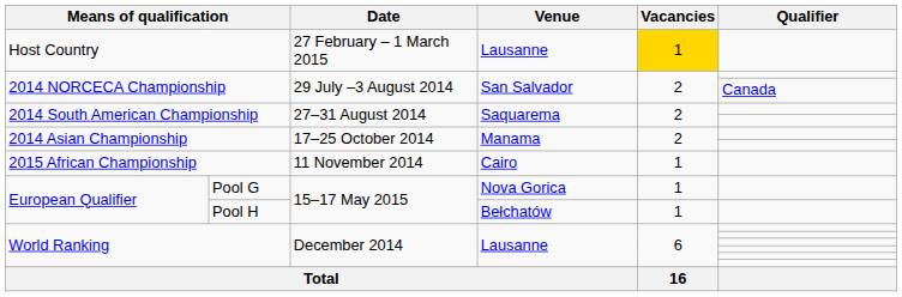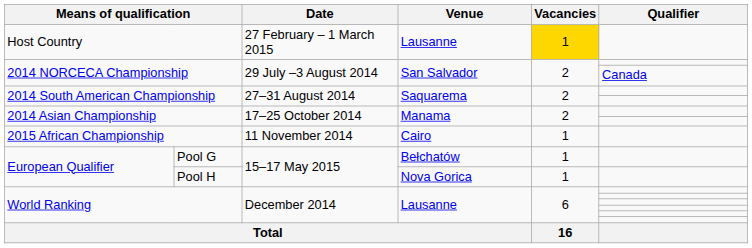 <table class="wikitable" width=930>
 <tr>
 <th width=32% colspan="2">Means of qualification</th>
 <th width=21%>Date</th>
 <th width=18%>Venue</th>
 <th width=6%>Vacancies</th>
 <th width=20%>Qualifier</th>
 </tr>
 <tr>
 <td colspan="2">Host Country</td>
 <td>27 February – 1 March 2015</td>
 <td> <a href='#'>Lausanne</a></td>
 <td align="center" style="background: gold;">1</td>
 <td></td>
 </tr>
 <tr>
 <td colspan="2" rowspan="2"><a href='#'>2014 NORCECA Championship</a></td>
 <td rowspan="2">29 July –3 August 2014</td>
 <td rowspan="2"> <a href='#'>San Salvador</a></td>
 <td rowspan="2" align="center">2</td>
 <td></td>
 </tr>
 <tr>
 <td> <a href='#'>Canada</a></td>
 </tr>
 <tr>
 <td colspan="2" rowspan="2"><a href='#'>2014 South American Championship</a></td>
 <td rowspan="2">27–31 August 2014</td>
 <td rowspan="2"> <a href='#'>Saquarema</a></td>
 <td rowspan="2" align="center">2</td>
 <td></td>
 </tr>
 <tr>
 <td></td>
 </tr>
 <tr>
 <td colspan="2" rowspan="2"><a href='#'>2014 Asian Championship</a></td>
 <td rowspan="2">17–25 October 2014</td>
 <td rowspan="2"> <a href='#'>Manama</a></td>
 <td rowspan="2" align="center">2</td>
 <td></td>
 </tr>
 <tr>
 <td></td>
 </tr>
 <tr>
 <td colspan="2"><a href='#'>2015 African Championship</a></td>
 <td>11 November 2014</td>
 <td> <a href='#'>Cairo</a></td>
 <td align="center">1</td>
 <td></td>
 </tr>
 <tr>
 <td rowspan="2"><a href='#'>European Qualifier</a></td>
 <td>Pool G</td>
 <td rowspan="2">15–17 May 2015</td>
-<td> <a href='#'>Nova Gorica</a></td>
+<td> <a href='#'>Bełchatów</a></td>
 <td align="center">1</td>
 <td></td>
 </tr>
 <tr>
 <td>Pool H</td>
-<td> <a href='#'>Bełchatów</a></td>
+<td> <a href='#'>Nova Gorica</a></td>
 <td align="center">1</td>
 <td></td>
 </tr>
 <tr>
 <td colspan="2" rowspan="6"><a href='#'>World Ranking</a></td>
 <td rowspan="6">December 2014</td>
 <td rowspan="6"> <a href='#'>Lausanne</a></td>
 <td rowspan="6" align="center">6</td>
 <td></td>
 </tr>
 <tr>
 <td></td>
 </tr>
 <tr>
 <td></td>
 </tr>
 <tr>
 <td></td>
 </tr>
 <tr>
 <td></td>
 </tr>
 <tr>
 <td></td>
 </tr>
 <tr>
 <th colspan="4">Total</th>
 <th>16</th>
 <th></th>
 </tr>
 </table>
